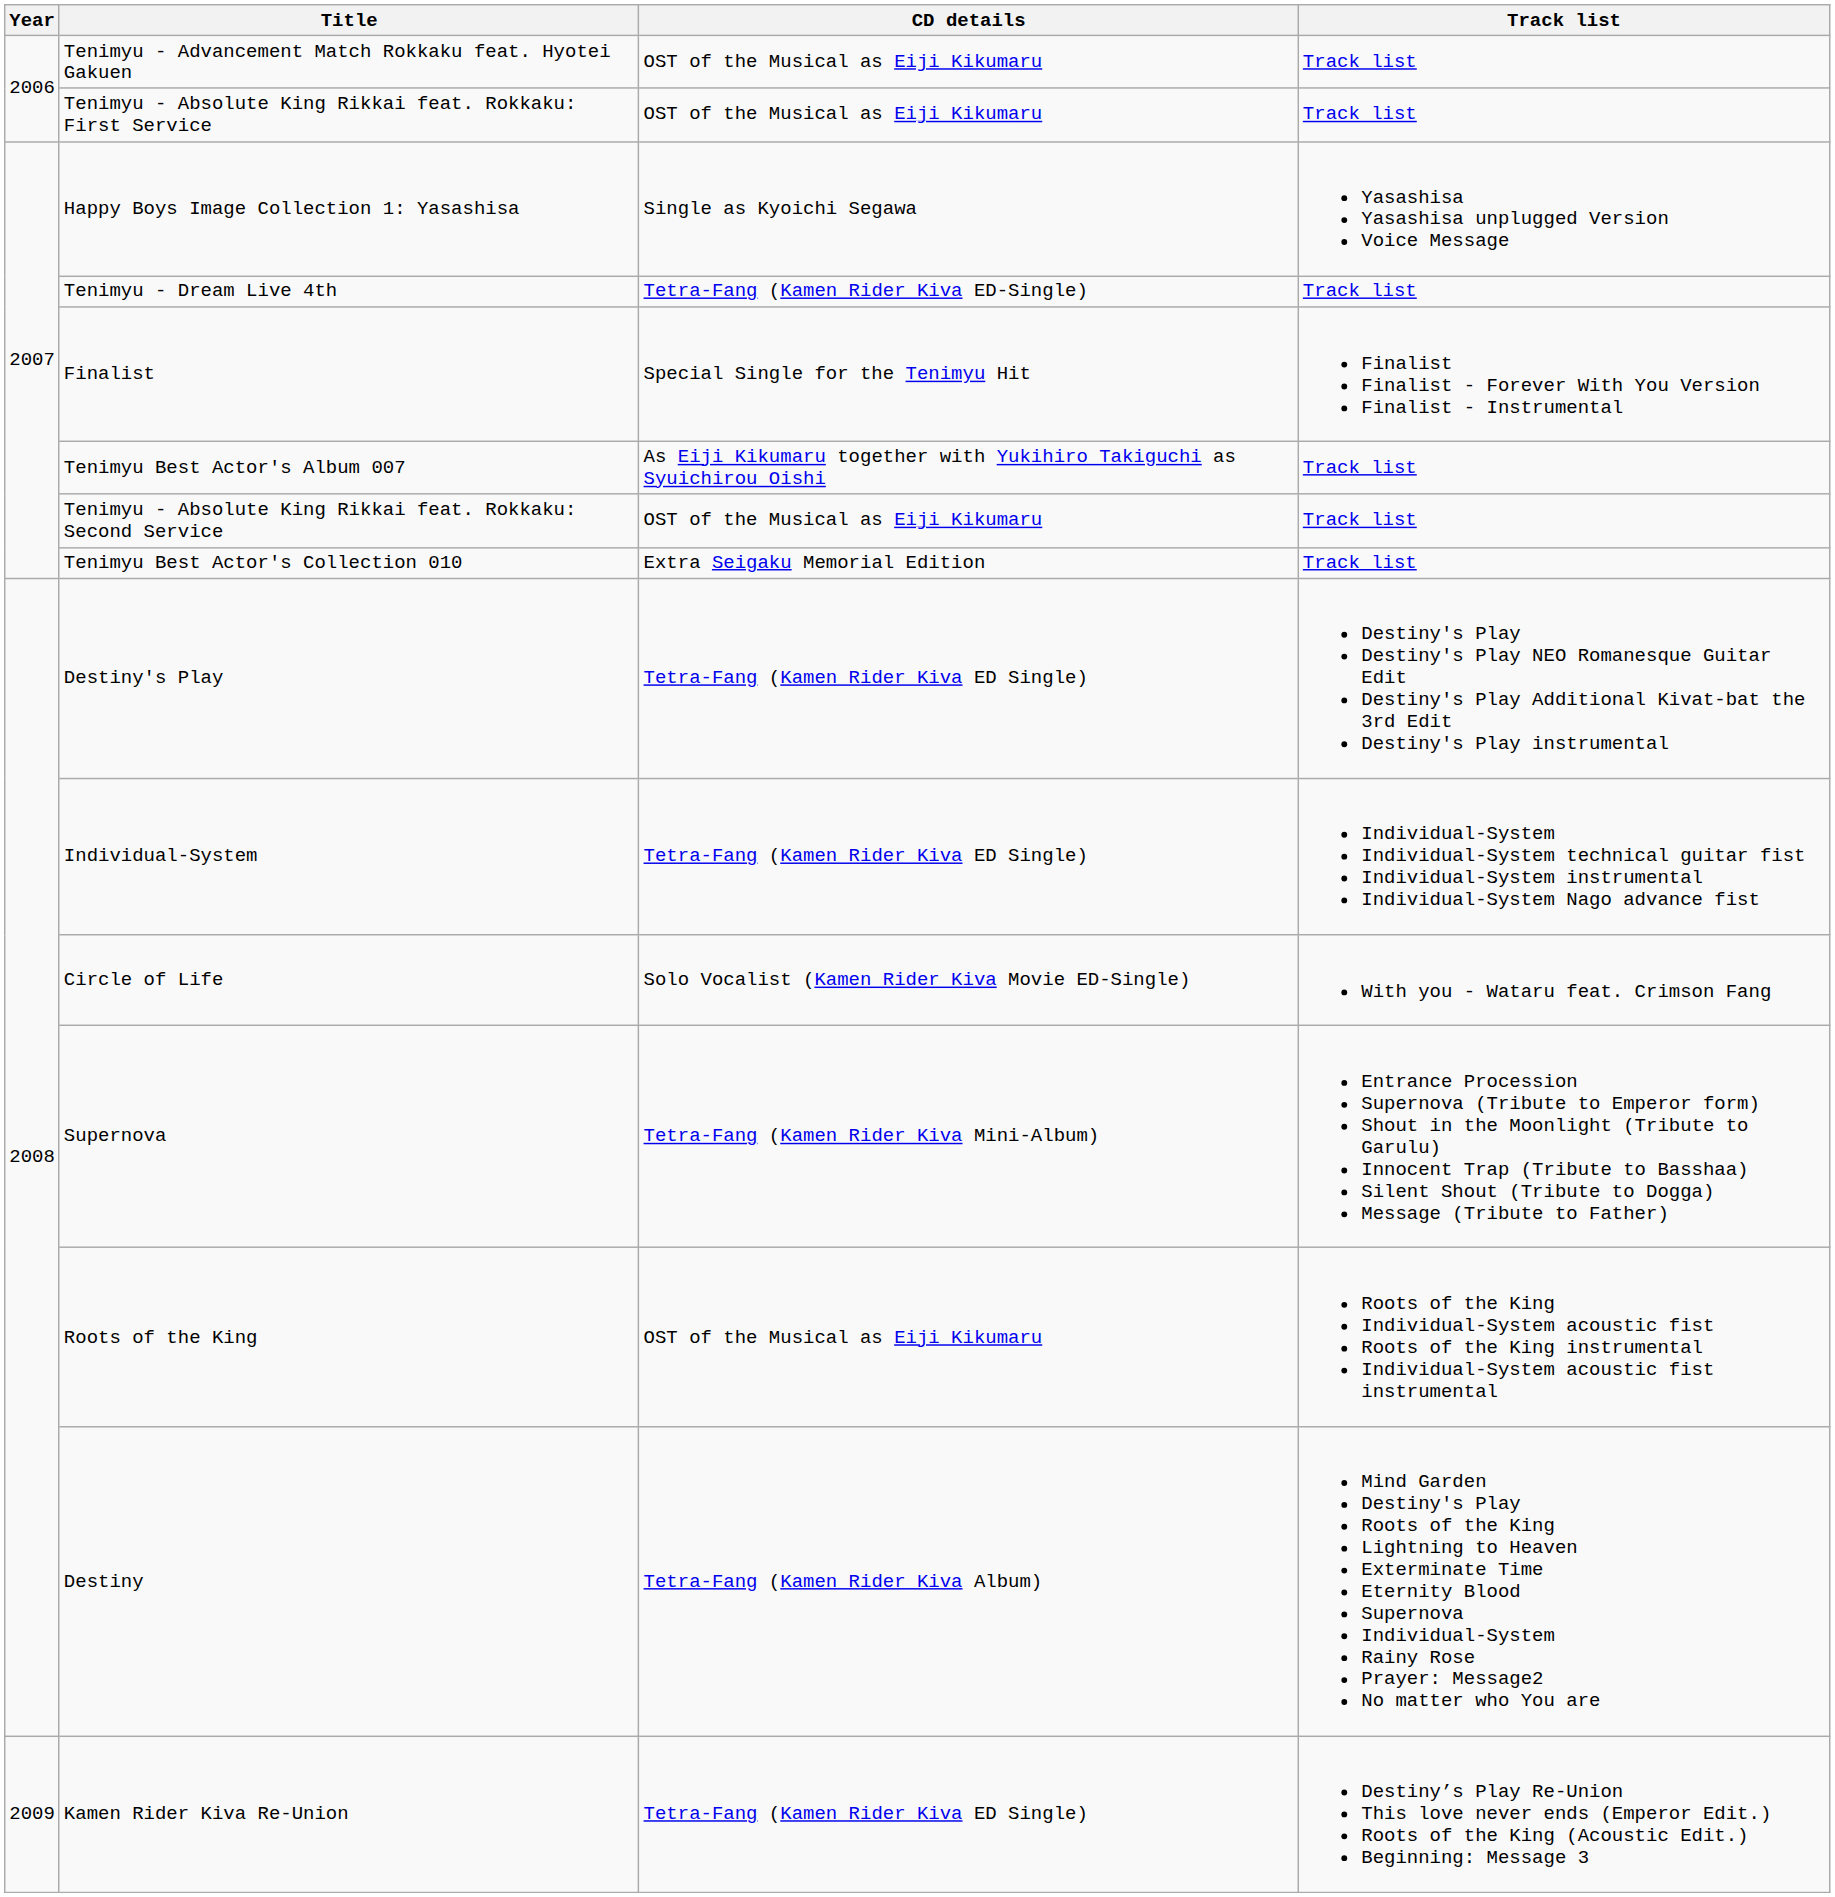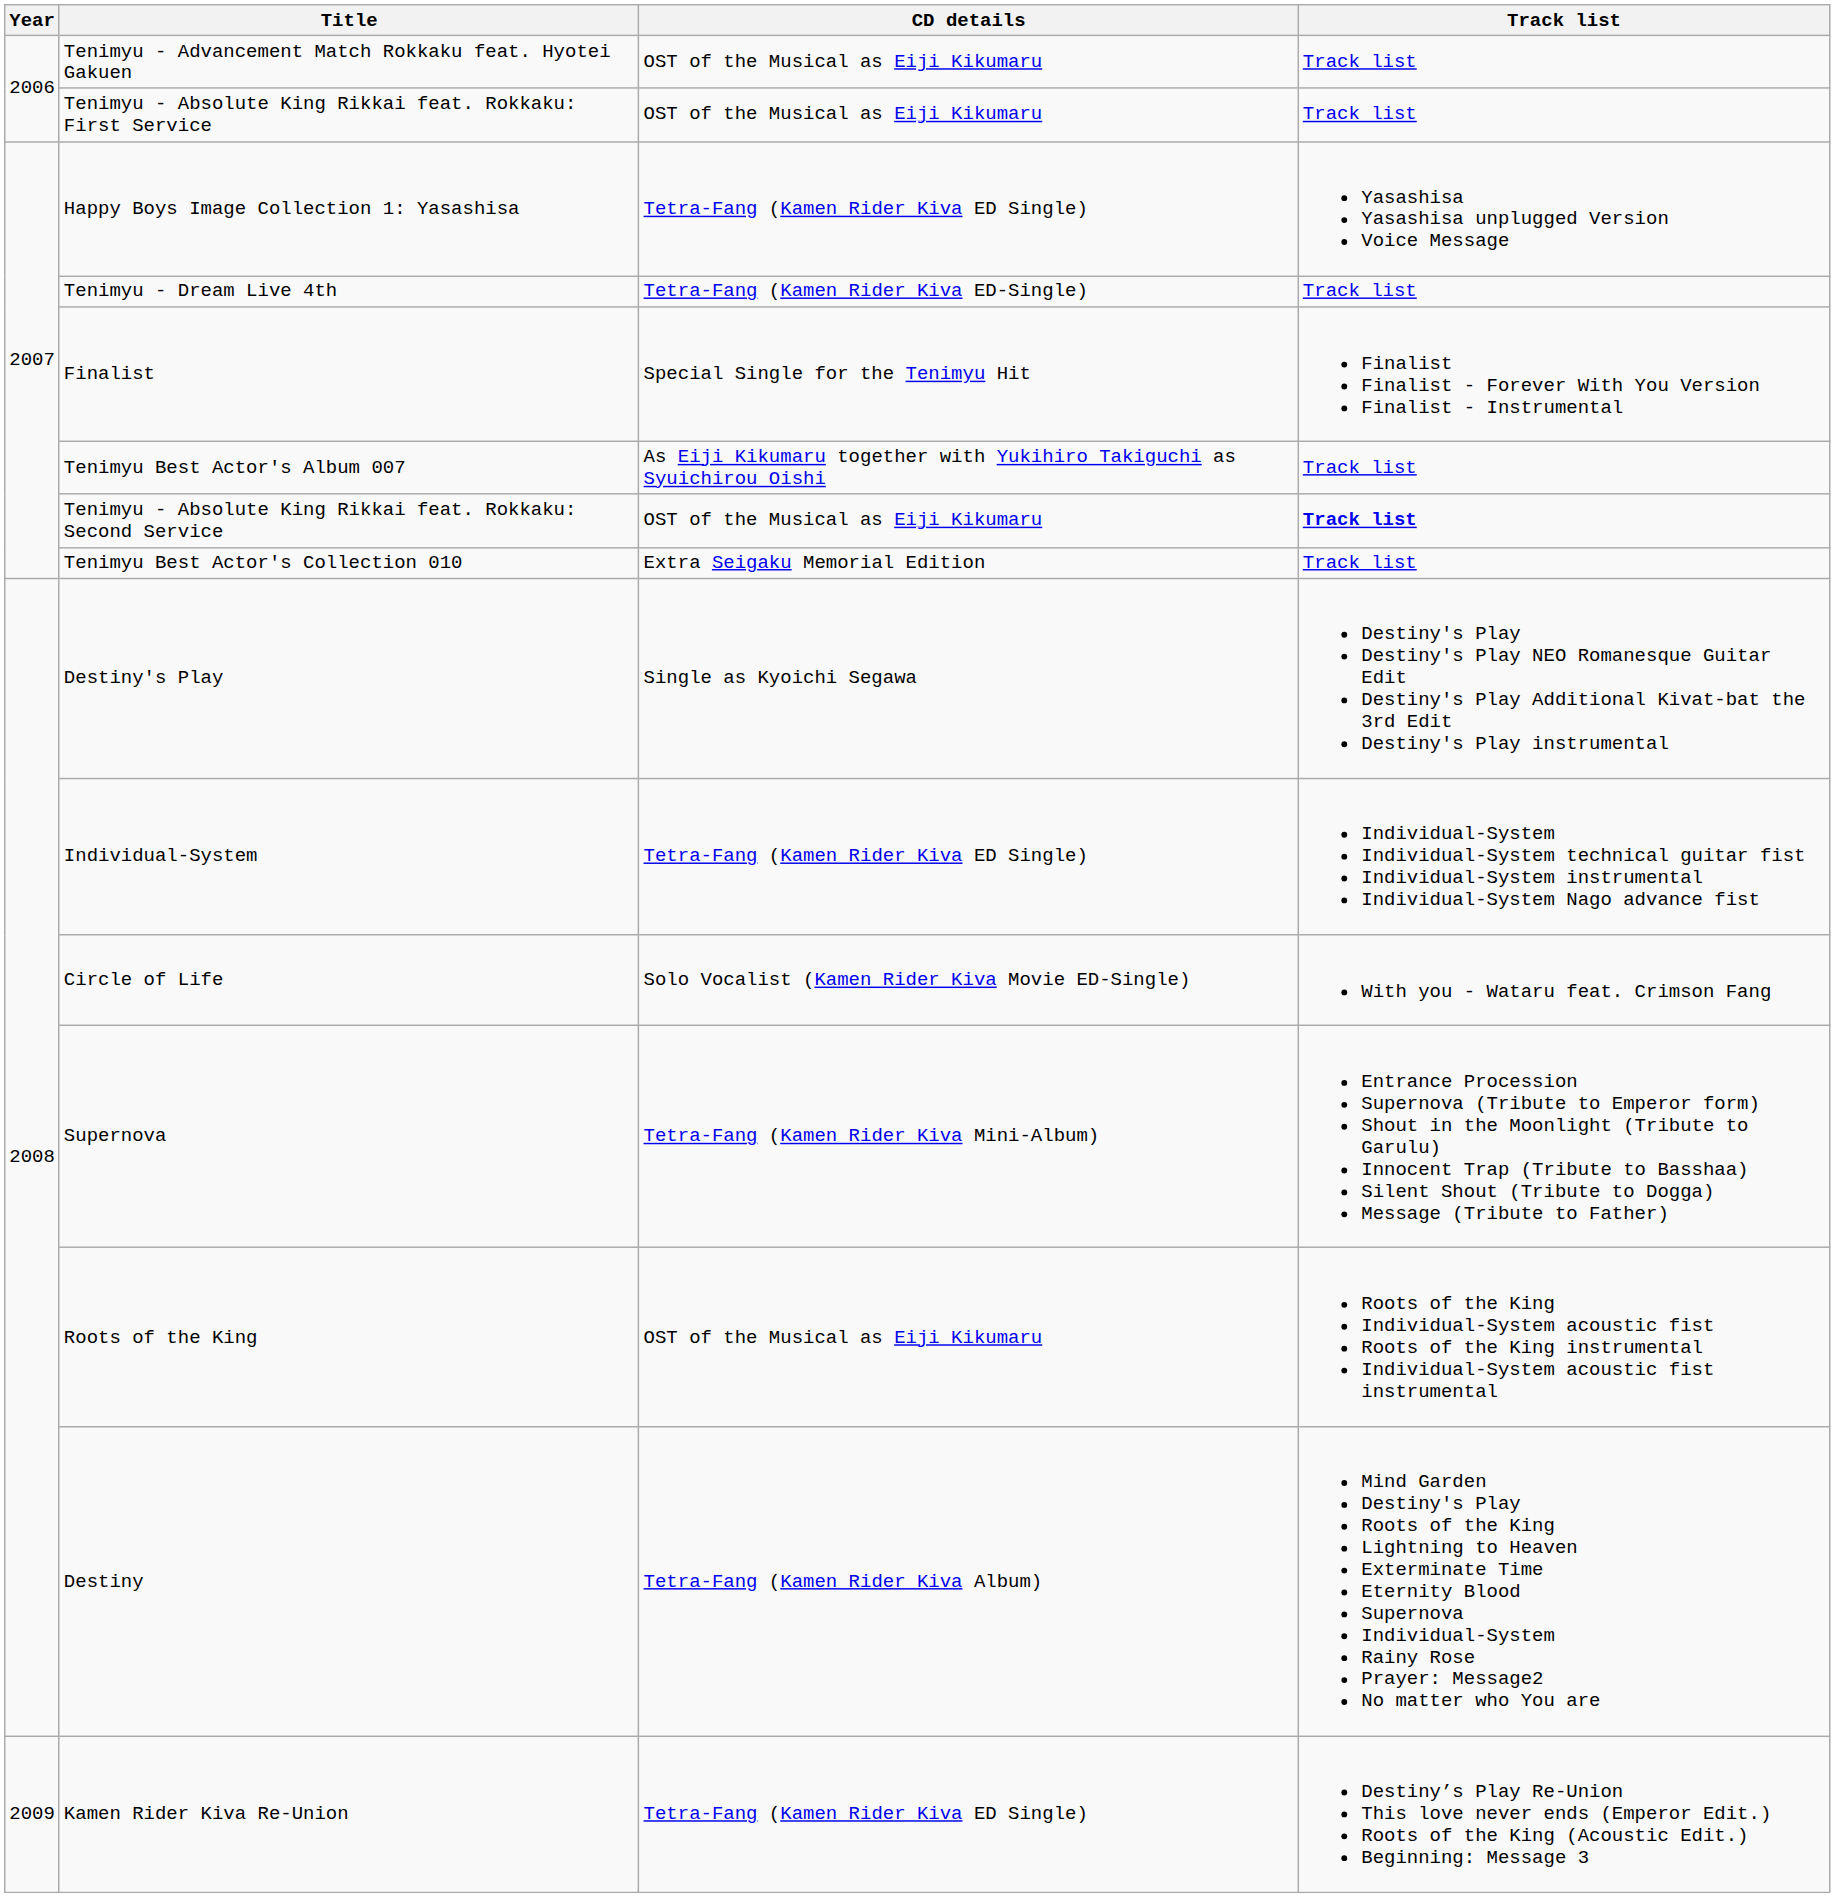 <table class="wikitable">
 <tr>
 <th>Year</th>
 <th>Title</th>
 <th>CD details</th>
 <th>Track list</th>
 </tr>
 <tr>
 <td rowspan="2">2006</td>
 <td>Tenimyu - Advancement Match Rokkaku feat. Hyotei Gakuen</td>
 <td>OST of the Musical as <a href='#'>Eiji Kikumaru</a></td>
 <td><a href='#'>Track list</a></td>
 </tr>
 <tr>
 <td>Tenimyu - Absolute King Rikkai feat. Rokkaku: First Service</td>
 <td>OST of the Musical as <a href='#'>Eiji Kikumaru</a></td>
 <td><a href='#'>Track list</a></td>
 </tr>
 <tr>
 <td rowspan="6">2007</td>
 <td>Happy Boys Image Collection 1: Yasashisa</td>
-<td>Single as Kyoichi Segawa</td>
+<td><a href='#'>Tetra-Fang</a> (<a href='#'>Kamen Rider Kiva</a> ED Single)</td>
 <td><br><ul><li>Yasashisa</li><li>Yasashisa unplugged Version</li><li>Voice Message</li></ul></td>
 </tr>
 <tr>
 <td>Tenimyu - Dream Live 4th</td>
 <td><a href='#'>Tetra-Fang</a> (<a href='#'>Kamen Rider Kiva</a> ED-Single)</td>
 <td><a href='#'>Track list</a></td>
 </tr>
 <tr>
 <td>Finalist</td>
 <td>Special Single for the <a href='#'>Tenimyu</a> Hit</td>
 <td><br><ul><li>Finalist</li><li>Finalist - Forever With You Version</li><li>Finalist - Instrumental</li></ul></td>
 </tr>
 <tr>
 <td>Tenimyu Best Actor's Album 007</td>
 <td>As <a href='#'>Eiji Kikumaru</a> together with <a href='#'>Yukihiro Takiguchi</a> as <a href='#'>Syuichirou Oishi</a></td>
 <td><a href='#'>Track list</a></td>
 </tr>
 <tr>
 <td>Tenimyu - Absolute King Rikkai feat. Rokkaku: Second Service</td>
 <td>OST of the Musical as <a href='#'>Eiji Kikumaru</a></td>
-<td><a href='#'>Track list</a></td>
+<td><strong><a href='#'>Track list</a></strong></td>
 </tr>
 <tr>
 <td>Tenimyu Best Actor's Collection 010</td>
 <td>Extra <a href='#'>Seigaku</a> Memorial Edition</td>
 <td><a href='#'>Track list</a></td>
 </tr>
 <tr>
 <td rowspan="6">2008</td>
 <td>Destiny's Play</td>
-<td><a href='#'>Tetra-Fang</a> (<a href='#'>Kamen Rider Kiva</a> ED Single)</td>
+<td>Single as Kyoichi Segawa</td>
 <td><br><ul><li>Destiny's Play</li><li>Destiny's Play NEO Romanesque Guitar Edit</li><li>Destiny's Play Additional Kivat-bat the 3rd Edit</li><li>Destiny's Play instrumental</li></ul></td>
 </tr>
 <tr>
 <td>Individual-System</td>
 <td><a href='#'>Tetra-Fang</a> (<a href='#'>Kamen Rider Kiva</a> ED Single)</td>
 <td><br><ul><li>Individual-System</li><li>Individual-System technical guitar fist</li><li>Individual-System instrumental</li><li>Individual-System Nago advance fist</li></ul></td>
 </tr>
 <tr>
 <td>Circle of Life</td>
 <td>Solo Vocalist (<a href='#'>Kamen Rider Kiva</a> Movie ED-Single)</td>
 <td><br><ul><li>With you - Wataru feat. Crimson Fang</li></ul></td>
 </tr>
 <tr>
 <td>Supernova</td>
 <td><a href='#'>Tetra-Fang</a> (<a href='#'>Kamen Rider Kiva</a> Mini-Album)</td>
 <td><br><ul><li>Entrance Procession</li><li>Supernova (Tribute to Emperor form)</li><li>Shout in the Moonlight (Tribute to Garulu)</li><li>Innocent Trap (Tribute to Basshaa)</li><li>Silent Shout (Tribute to Dogga)</li><li>Message (Tribute to Father)</li></ul></td>
 </tr>
 <tr>
 <td>Roots of the King</td>
 <td>OST of the Musical as <a href='#'>Eiji Kikumaru</a></td>
 <td><br><ul><li>Roots of the King</li><li>Individual-System acoustic fist</li><li>Roots of the King instrumental</li><li>Individual-System acoustic fist instrumental</li></ul></td>
 </tr>
 <tr>
 <td>Destiny</td>
 <td><a href='#'>Tetra-Fang</a> (<a href='#'>Kamen Rider Kiva</a> Album)</td>
 <td><br><ul><li>Mind Garden</li><li>Destiny's Play</li><li>Roots of the King</li><li>Lightning to Heaven</li><li>Exterminate Time</li><li>Eternity Blood</li><li>Supernova</li><li>Individual-System</li><li>Rainy Rose</li><li>Prayer: Message2</li><li>No matter who You are</li></ul></td>
 </tr>
 <tr>
 <td rowspan="1">2009</td>
 <td>Kamen Rider Kiva Re-Union</td>
 <td><a href='#'>Tetra-Fang</a> (<a href='#'>Kamen Rider Kiva</a> ED Single)</td>
 <td><br><ul><li>Destiny’s Play Re-Union</li><li>This love never ends (Emperor Edit.)</li><li>Roots of the King (Acoustic Edit.)</li><li>Beginning: Message 3</li></ul></td>
 </tr>
 </table>
